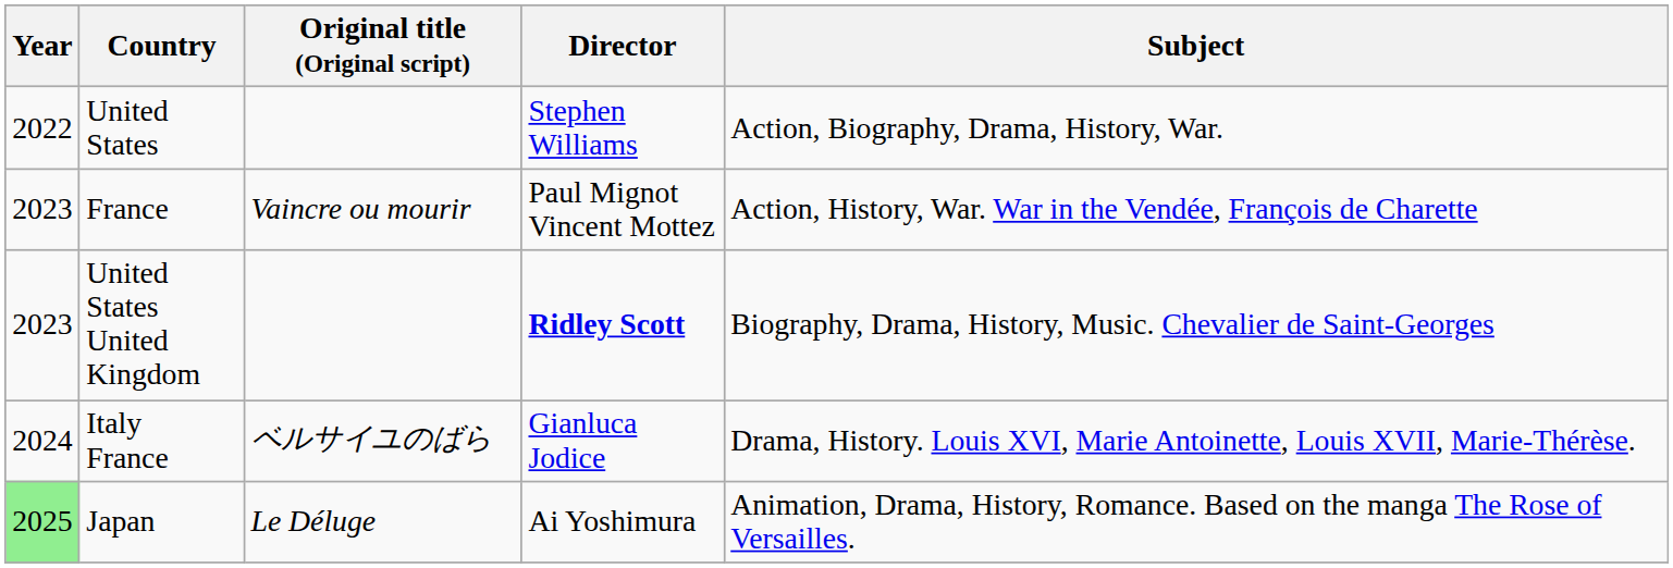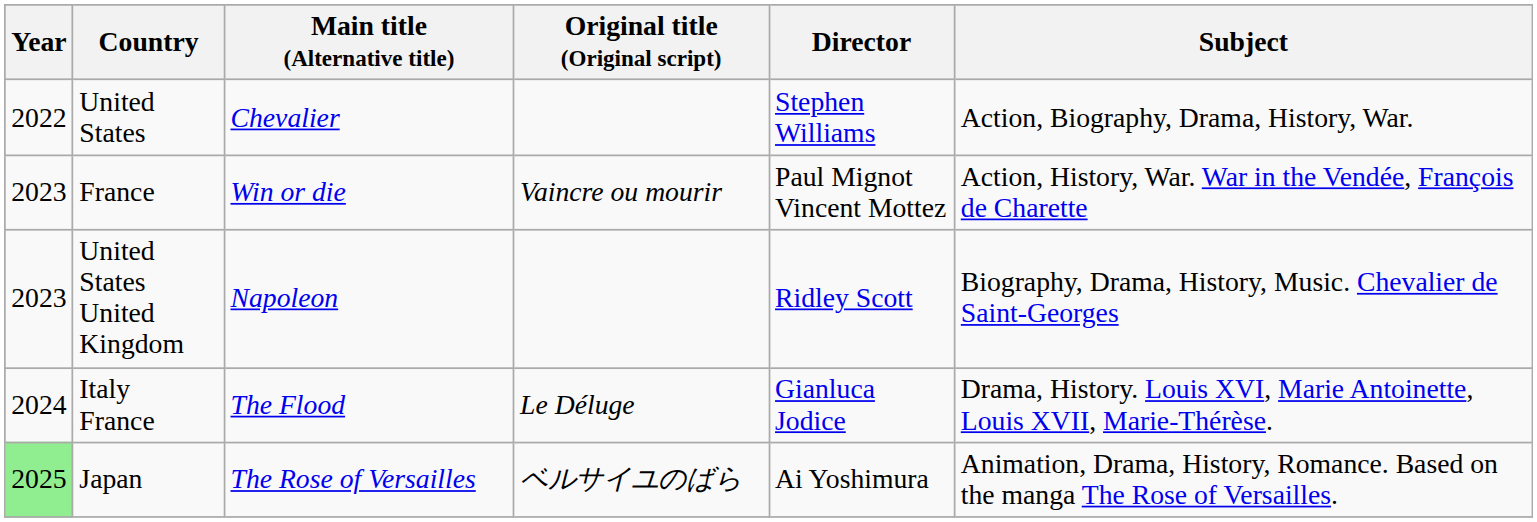 <table class="wikitable sortable" style="width:100%;">
 <tr>
 <th>Year</th>
 <th width= 80>Country</th>
+<th class="unsortable" style="width:160px;">Main title<br><small>(Alternative title)</small></th>
 <th class="unsortable" style="width:140px;">Original title<br><small>(Original script)</small></th>
 <th width=100>Director</th>
 <th class="unsortable">Subject</th>
 </tr>
 <tr>
 <td>2022</td>
 <td>United States</td>
+<td><em><a href='#'>Chevalier</a></em></td>
 <td></td>
 <td><a href='#'>Stephen Williams</a></td>
 <td>Action, Biography, Drama, History, War.</td>
 </tr>
 <tr>
 <td>2023</td>
 <td>France</td>
+<td><em><a href='#'>Win or die</a></em></td>
 <td><em>Vaincre ou mourir</em></td>
 <td>Paul Mignot<br>Vincent Mottez</td>
 <td>Action, History, War. <a href='#'>War in the Vendée</a>, <a href='#'>François de Charette</a></td>
 </tr>
 <tr>
 <td>2023</td>
 <td>United States<br>United Kingdom</td>
+<td><em><a href='#'>Napoleon</a></em></td>
 <td></td>
-<td><strong><a href='#'>Ridley Scott</a></strong></td>
+<td><a href='#'>Ridley Scott</a></td>
 <td>Biography, Drama, History, Music. <a href='#'>Chevalier de Saint-Georges</a></td>
 </tr>
 <tr>
 <td>2024</td>
 <td>Italy<br>France</td>
-<td><em>ベルサイユのばら</em></td>
+<td><em><a href='#'>The Flood</a></em></td>
+<td><em>Le Déluge</em></td>
 <td><a href='#'>Gianluca Jodice</a></td>
 <td>Drama, History. <a href='#'>Louis XVI</a>, <a href='#'>Marie Antoinette</a>, <a href='#'>Louis XVII</a>, <a href='#'>Marie-Thérèse</a>.</td>
 </tr>
 <tr>
 <td style="background: lightgreen;">2025</td>
 <td>Japan</td>
-<td><em>Le Déluge</em></td>
+<td><em><a href='#'>The Rose of Versailles</a></em></td>
+<td><em>ベルサイユのばら</em></td>
 <td>Ai Yoshimura</td>
 <td>Animation, Drama, History, Romance. Based on the manga <a href='#'>The Rose of Versailles</a>.</td>
 </tr>
 </table>
